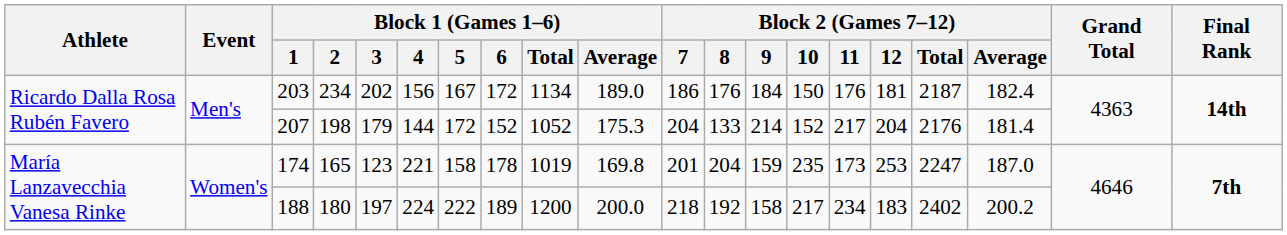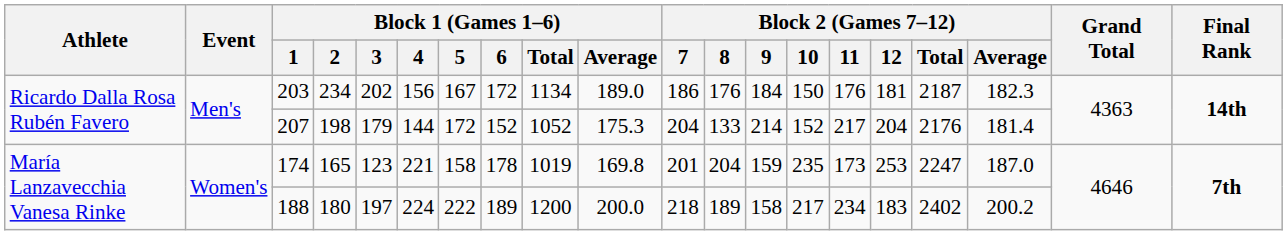 <table class="wikitable" border="1" style="font-size:90%">
 <tr>
 <th rowspan=2>Athlete</th>
 <th rowspan=2>Event</th>
 <th colspan=8>Block 1 (Games 1–6)</th>
 <th colspan=8>Block 2 (Games 7–12)</th>
 <th rowspan=2>Grand Total</th>
 <th rowspan=2>Final Rank</th>
 </tr>
 <tr>
 <th>1</th>
 <th>2</th>
 <th>3</th>
 <th>4</th>
 <th>5</th>
 <th>6</th>
 <th>Total</th>
 <th>Average</th>
 <th>7</th>
 <th>8</th>
 <th>9</th>
 <th>10</th>
 <th>11</th>
 <th>12</th>
 <th>Total</th>
 <th>Average</th>
 </tr>
 <tr>
 <td rowspan=2><a href='#'>Ricardo Dalla Rosa</a><br><a href='#'>Rubén Favero</a></td>
 <td rowspan=2><a href='#'>Men's</a></td>
 <td align=center>203</td>
 <td align=center>234</td>
 <td align=center>202</td>
 <td align=center>156</td>
 <td align=center>167</td>
 <td align=center>172</td>
 <td align=center>1134</td>
 <td align=center>189.0</td>
 <td align=center>186</td>
 <td align=center>176</td>
 <td align=center>184</td>
 <td align=center>150</td>
 <td align=center>176</td>
 <td align=center>181</td>
 <td align=center>2187</td>
-<td align=center>182.4</td>
+<td align=center>182.3</td>
 <td align=center rowspan=2> 4363</td>
 <td align=center rowspan=2><strong>14th</strong></td>
 </tr>
 <tr>
 <td align=center>207</td>
 <td align=center>198</td>
 <td align=center>179</td>
 <td align=center>144</td>
 <td align=center>172</td>
 <td align=center>152</td>
 <td align=center>1052</td>
 <td align=center>175.3</td>
 <td align=center>204</td>
 <td align=center>133</td>
 <td align=center>214</td>
 <td align=center>152</td>
 <td align=center>217</td>
 <td align=center>204</td>
 <td align=center>2176</td>
 <td align=center>181.4</td>
 </tr>
 <tr>
 <td rowspan=2><a href='#'>María Lanzavecchia</a><br><a href='#'>Vanesa Rinke</a></td>
 <td rowspan=2><a href='#'>Women's</a></td>
 <td align=center>174</td>
 <td align=center>165</td>
 <td align=center>123</td>
 <td align=center>221</td>
 <td align=center>158</td>
 <td align=center>178</td>
 <td align=center>1019</td>
 <td align=center>169.8</td>
 <td align=center>201</td>
 <td align=center>204</td>
 <td align=center>159</td>
 <td align=center>235</td>
 <td align=center>173</td>
 <td align=center>253</td>
 <td align=center>2247</td>
 <td align=center>187.0</td>
 <td align=center rowspan=2> 4646</td>
 <td align=center rowspan=2><strong>7th</strong></td>
 </tr>
 <tr>
 <td align=center>188</td>
 <td align=center>180</td>
 <td align=center>197</td>
 <td align=center>224</td>
 <td align=center>222</td>
 <td align=center>189</td>
 <td align=center>1200</td>
 <td align=center>200.0</td>
 <td align=center>218</td>
-<td align=center>192</td>
+<td align=center>189</td>
 <td align=center>158</td>
 <td align=center>217</td>
 <td align=center>234</td>
 <td align=center>183</td>
 <td align=center>2402</td>
 <td align=center>200.2</td>
 </tr>
 </table>
